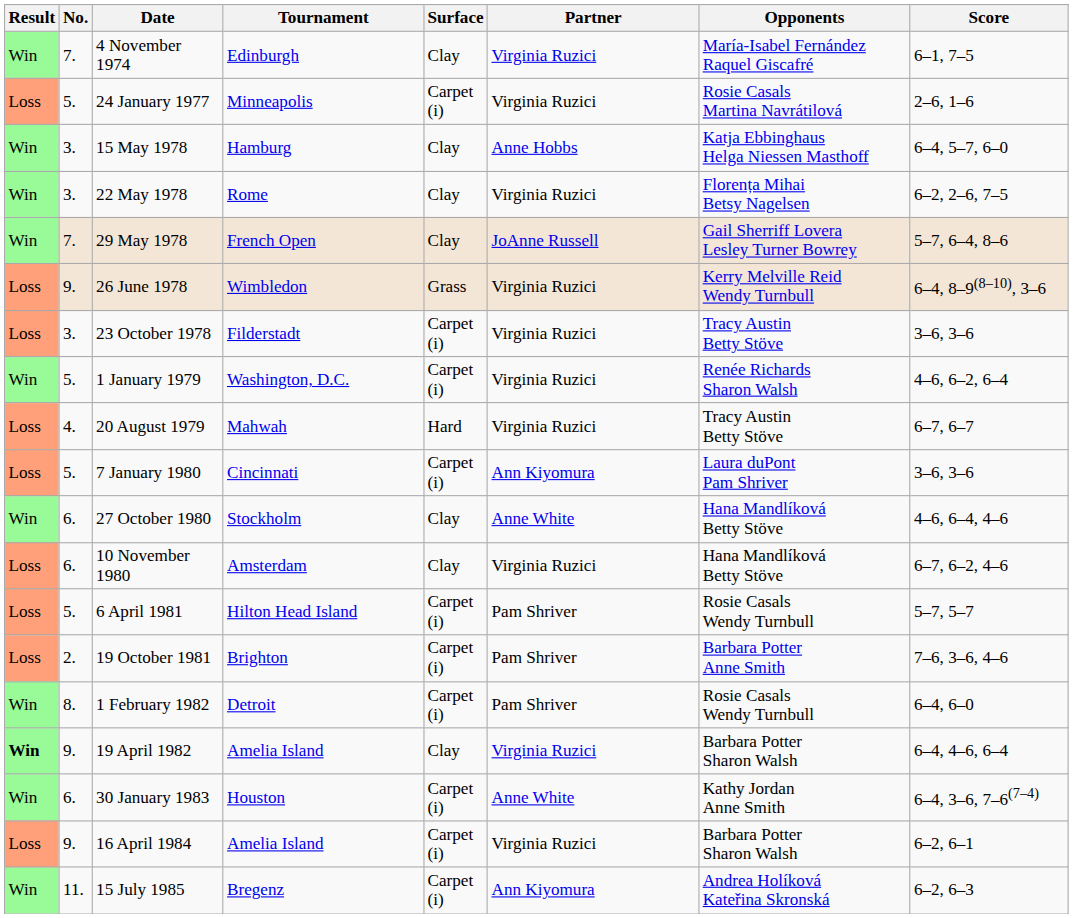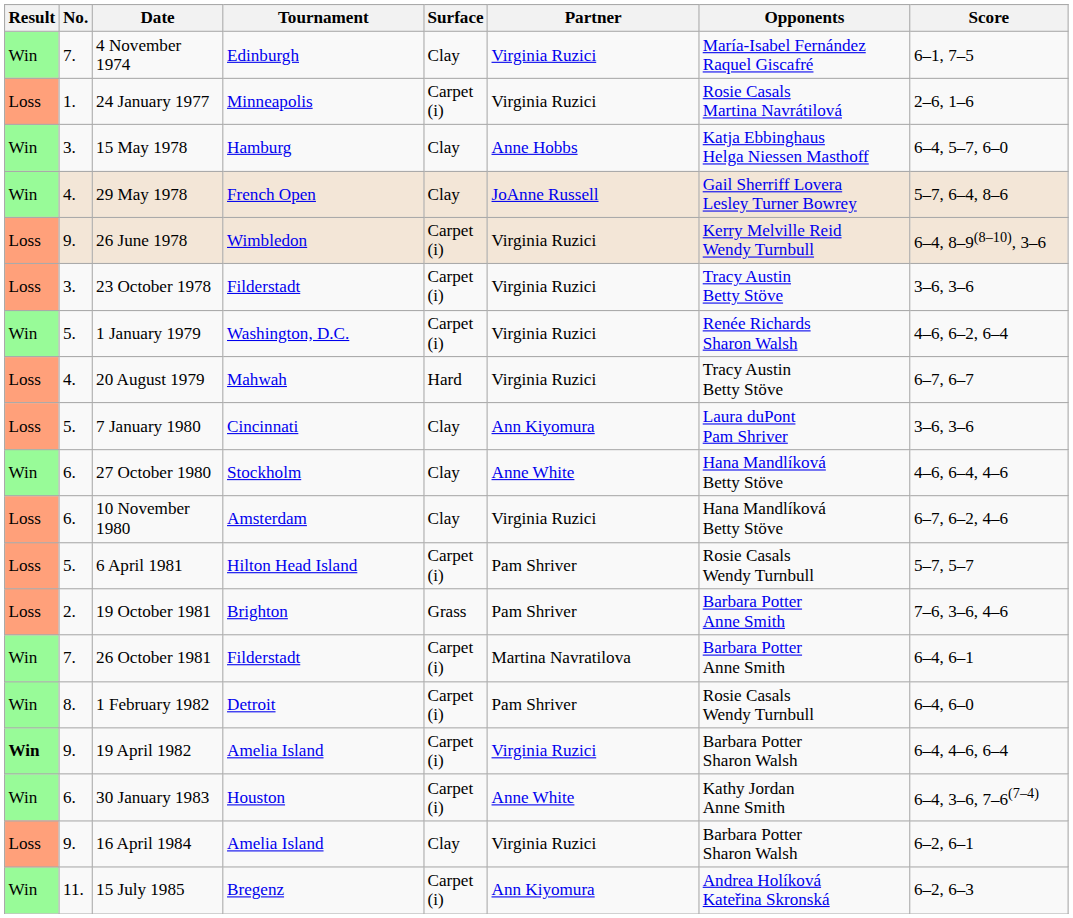 <table class="sortable wikitable">
 <tr>
 <th>Result</th>
 <th style="width:20px">No.</th>
 <th style="width:115px">Date</th>
 <th style="width:180px">Tournament</th>
 <th style="width:50px">Surface</th>
 <th style="width:190px">Partner</th>
 <th style="width:190px">Opponents</th>
 <th style="width:140px" class="unsortable">Score</th>
 </tr>
 <tr>
 <td style="background:#98fb98;">Win</td>
 <td>7.</td>
 <td>4 November 1974</td>
 <td><a href='#'>Edinburgh</a></td>
 <td>Clay</td>
 <td> <a href='#'>Virginia Ruzici</a></td>
 <td> <a href='#'>María-Isabel Fernández</a> <br>  <a href='#'>Raquel Giscafré</a></td>
 <td>6–1, 7–5</td>
 </tr>
 <tr>
 <td style="background:#ffa07a;">Loss</td>
-<td>5.</td>
+<td>1.</td>
 <td>24 January 1977</td>
 <td><a href='#'>Minneapolis</a></td>
 <td>Carpet (i)</td>
 <td> Virginia Ruzici</td>
 <td> <a href='#'>Rosie Casals</a> <br>  <a href='#'>Martina Navrátilová</a></td>
 <td>2–6, 1–6</td>
 </tr>
 <tr>
 <td style="background:#98fb98;">Win</td>
 <td>3.</td>
 <td>15 May 1978</td>
 <td><a href='#'>Hamburg</a></td>
 <td>Clay</td>
 <td> <a href='#'>Anne Hobbs</a></td>
 <td> <a href='#'>Katja Ebbinghaus</a> <br>  <a href='#'>Helga Niessen Masthoff</a></td>
 <td>6–4, 5–7, 6–0</td>
 </tr>
-<tr>
-<td style="background:#98fb98;">Win</td>
-<td>3.</td>
-<td>22 May 1978</td>
-<td><a href='#'>Rome</a></td>
-<td>Clay</td>
-<td> Virginia Ruzici</td>
-<td> <a href='#'>Florența Mihai</a> <br>  <a href='#'>Betsy Nagelsen</a></td>
-<td>6–2, 2–6, 7–5</td>
-</tr>
 <tr bgcolor="#f3e6d7">
 <td style="background:#98fb98;">Win</td>
-<td>7.</td>
+<td>4.</td>
 <td>29 May 1978</td>
 <td><a href='#'>French Open</a></td>
 <td>Clay</td>
 <td> <a href='#'>JoAnne Russell</a></td>
 <td> <a href='#'>Gail Sherriff Lovera</a> <br>  <a href='#'>Lesley Turner Bowrey</a></td>
 <td>5–7, 6–4, 8–6</td>
 </tr>
 <tr bgcolor="#f3e6d7">
 <td style="background:#ffa07a;">Loss</td>
 <td>9.</td>
 <td>26 June 1978</td>
 <td><a href='#'>Wimbledon</a></td>
-<td>Grass</td>
+<td>Carpet (i)</td>
 <td> Virginia Ruzici</td>
 <td> <a href='#'>Kerry Melville Reid</a> <br>  <a href='#'>Wendy Turnbull</a></td>
 <td>6–4, 8–9<sup>(8–10)</sup>, 3–6</td>
 </tr>
 <tr>
 <td style="background:#ffa07a;">Loss</td>
 <td>3.</td>
 <td>23 October 1978</td>
 <td><a href='#'>Filderstadt</a></td>
 <td>Carpet (i)</td>
 <td> Virginia Ruzici</td>
 <td> <a href='#'>Tracy Austin</a> <br>  <a href='#'>Betty Stöve</a></td>
 <td>3–6, 3–6</td>
 </tr>
 <tr>
 <td style="background:#98fb98;">Win</td>
 <td>5.</td>
 <td>1 January 1979</td>
 <td><a href='#'>Washington, D.C.</a></td>
 <td>Carpet (i)</td>
 <td> Virginia Ruzici</td>
 <td> <a href='#'>Renée Richards</a> <br>  <a href='#'>Sharon Walsh</a></td>
 <td>4–6, 6–2, 6–4</td>
 </tr>
 <tr>
 <td style="background:#ffa07a;">Loss</td>
 <td>4.</td>
 <td>20 August 1979</td>
 <td><a href='#'>Mahwah</a></td>
 <td>Hard</td>
 <td> Virginia Ruzici</td>
 <td> Tracy Austin <br>  Betty Stöve</td>
 <td>6–7, 6–7</td>
 </tr>
 <tr>
 <td style="background:#ffa07a;">Loss</td>
 <td>5.</td>
 <td>7 January 1980</td>
 <td><a href='#'>Cincinnati</a></td>
-<td>Carpet (i)</td>
+<td>Clay</td>
 <td> <a href='#'>Ann Kiyomura</a></td>
 <td> <a href='#'>Laura duPont</a> <br>  <a href='#'>Pam Shriver</a></td>
 <td>3–6, 3–6</td>
 </tr>
 <tr>
 <td style="background:#98fb98;">Win</td>
 <td>6.</td>
 <td>27 October 1980</td>
 <td><a href='#'>Stockholm</a></td>
 <td>Clay</td>
 <td> <a href='#'>Anne White</a></td>
 <td> <a href='#'>Hana Mandlíková</a> <br>  Betty Stöve</td>
 <td>4–6, 6–4, 4–6</td>
 </tr>
 <tr>
 <td style="background:#ffa07a;">Loss</td>
 <td>6.</td>
 <td>10 November 1980</td>
 <td><a href='#'>Amsterdam</a></td>
 <td>Clay</td>
 <td> Virginia Ruzici</td>
 <td> Hana Mandlíková <br>  Betty Stöve</td>
 <td>6–7, 6–2, 4–6</td>
 </tr>
 <tr>
 <td style="background:#ffa07a;">Loss</td>
 <td>5.</td>
 <td>6 April 1981</td>
 <td><a href='#'>Hilton Head Island</a></td>
 <td>Carpet (i)</td>
 <td> Pam Shriver</td>
 <td> Rosie Casals <br>  Wendy Turnbull</td>
 <td>5–7, 5–7</td>
 </tr>
 <tr>
 <td style="background:#ffa07a;">Loss</td>
 <td>2.</td>
 <td>19 October 1981</td>
 <td><a href='#'>Brighton</a></td>
-<td>Carpet (i)</td>
+<td>Grass</td>
 <td> Pam Shriver</td>
 <td> <a href='#'>Barbara Potter</a> <br>  <a href='#'>Anne Smith</a></td>
 <td>7–6, 3–6, 4–6</td>
+</tr>
+<tr>
+<td style="background:#98fb98;">Win</td>
+<td>7.</td>
+<td>26 October 1981</td>
+<td><a href='#'>Filderstadt</a></td>
+<td>Carpet (i)</td>
+<td> Martina Navratilova</td>
+<td> <a href='#'>Barbara Potter</a> <br>  Anne Smith</td>
+<td>6–4, 6–1</td>
 </tr>
 <tr>
 <td style="background:#98fb98;">Win</td>
 <td>8.</td>
 <td>1 February 1982</td>
 <td><a href='#'>Detroit</a></td>
 <td>Carpet (i)</td>
 <td> Pam Shriver</td>
 <td> Rosie Casals <br>  Wendy Turnbull</td>
 <td>6–4, 6–0</td>
 </tr>
 <tr>
 <td style="background:#98fb98;"><strong>Win</strong></td>
 <td>9.</td>
 <td>19 April 1982</td>
 <td><a href='#'>Amelia Island</a></td>
-<td>Clay</td>
+<td>Carpet (i)</td>
 <td> <a href='#'>Virginia Ruzici</a></td>
 <td> Barbara Potter <br>  Sharon Walsh</td>
 <td>6–4, 4–6, 6–4</td>
 </tr>
 <tr>
 <td style="background:#98fb98;">Win</td>
 <td>6.</td>
 <td>30 January 1983</td>
 <td><a href='#'>Houston</a></td>
 <td>Carpet (i)</td>
 <td> <a href='#'>Anne White</a></td>
 <td> Kathy Jordan <br>  Anne Smith</td>
 <td>6–4, 3–6, 7–6<sup>(7–4)</sup></td>
 </tr>
 <tr>
 <td style="background:#ffa07a;">Loss</td>
 <td>9.</td>
 <td>16 April 1984</td>
 <td><a href='#'>Amelia Island</a></td>
-<td>Carpet (i)</td>
+<td>Clay</td>
 <td> Virginia Ruzici</td>
 <td> Barbara Potter <br>  Sharon Walsh</td>
 <td>6–2, 6–1</td>
 </tr>
 <tr>
 <td style="background:#98fb98;">Win</td>
 <td>11.</td>
 <td>15 July 1985</td>
 <td><a href='#'>Bregenz</a></td>
 <td>Carpet (i)</td>
 <td> <a href='#'>Ann Kiyomura</a></td>
 <td> <a href='#'>Andrea Holíková</a> <br>  <a href='#'>Kateřina Skronská</a></td>
 <td>6–2, 6–3</td>
 </tr>
 </table>
